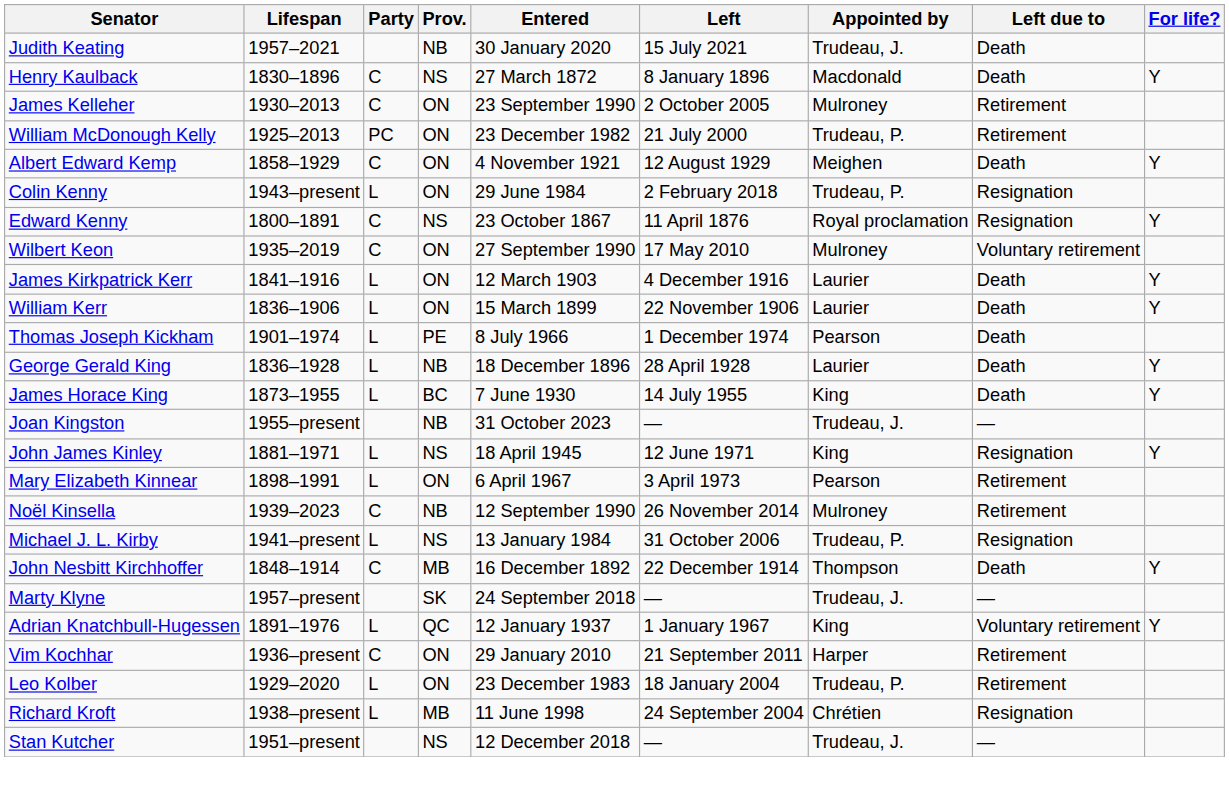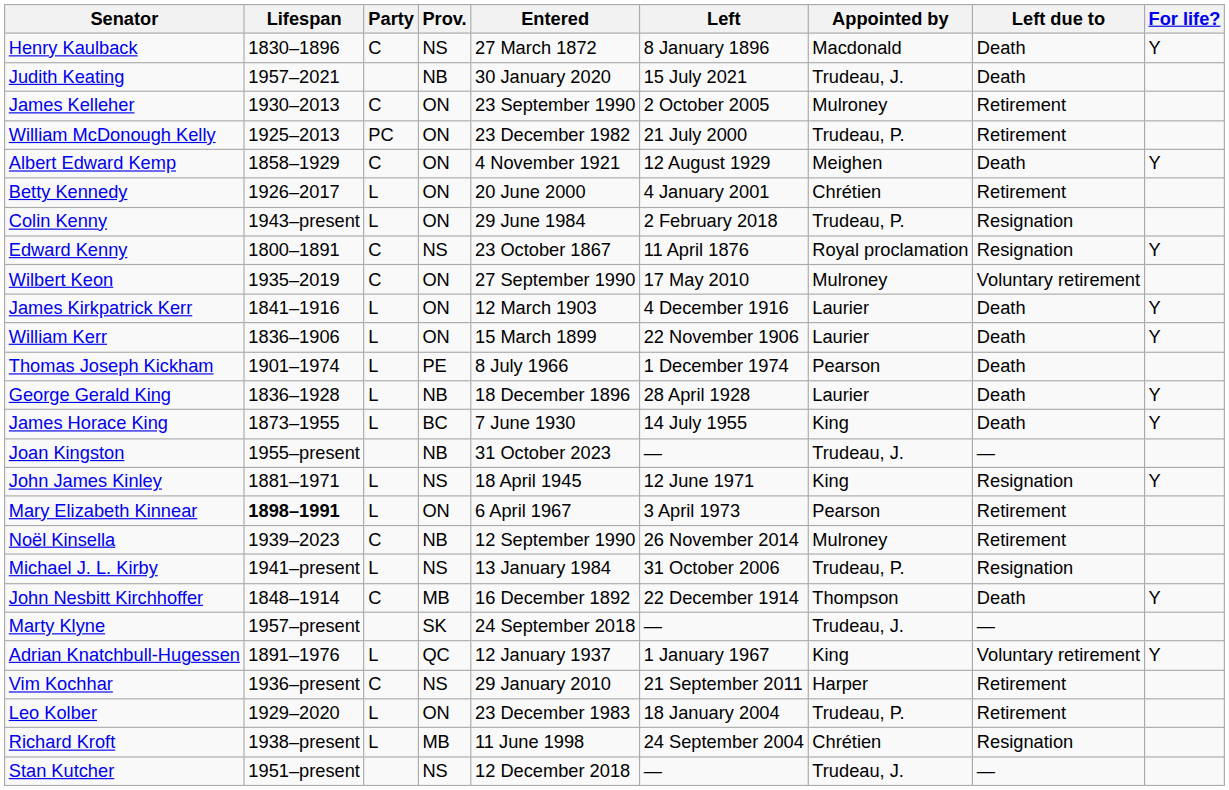 <table class="wikitable sortable">
 <tr>
 <th>Senator</th>
 <th>Lifespan</th>
 <th>Party</th>
 <th>Prov.</th>
 <th>Entered</th>
 <th>Left</th>
 <th>Appointed by</th>
 <th>Left due to</th>
 <th><a href='#'>For life?</a></th>
 </tr>
 <tr>
+<td><a href='#'>Henry Kaulback</a></td>
+<td>1830–1896</td>
+<td>C</td>
+<td>NS</td>
+<td>27 March 1872</td>
+<td>8 January 1896</td>
+<td>Macdonald</td>
+<td>Death</td>
+<td>Y</td>
+</tr>
+<tr>
 <td><a href='#'>Judith Keating</a></td>
 <td>1957–2021</td>
 <td></td>
 <td>NB</td>
 <td>30 January 2020</td>
 <td>15 July 2021</td>
 <td>Trudeau, J.</td>
 <td>Death</td>
 <td></td>
-</tr>
-<tr>
-<td><a href='#'>Henry Kaulback</a></td>
-<td>1830–1896</td>
-<td>C</td>
-<td>NS</td>
-<td>27 March 1872</td>
-<td>8 January 1896</td>
-<td>Macdonald</td>
-<td>Death</td>
-<td>Y</td>
 </tr>
 <tr>
 <td><a href='#'>James Kelleher</a></td>
 <td>1930–2013</td>
 <td>C</td>
 <td>ON</td>
 <td>23 September 1990</td>
 <td>2 October 2005</td>
 <td>Mulroney</td>
 <td>Retirement</td>
 <td></td>
 </tr>
 <tr>
 <td><a href='#'>William McDonough Kelly</a></td>
 <td>1925–2013</td>
 <td>PC</td>
 <td>ON</td>
 <td>23 December 1982</td>
 <td>21 July 2000</td>
 <td>Trudeau, P.</td>
 <td>Retirement</td>
 <td></td>
 </tr>
 <tr>
 <td><a href='#'>Albert Edward Kemp</a></td>
 <td>1858–1929</td>
 <td>C</td>
 <td>ON</td>
 <td>4 November 1921</td>
 <td>12 August 1929</td>
 <td>Meighen</td>
 <td>Death</td>
 <td>Y</td>
+</tr>
+<tr>
+<td><a href='#'>Betty Kennedy</a></td>
+<td>1926–2017</td>
+<td>L</td>
+<td>ON</td>
+<td>20 June 2000</td>
+<td>4 January 2001</td>
+<td>Chrétien</td>
+<td>Retirement</td>
+<td></td>
 </tr>
 <tr>
 <td><a href='#'>Colin Kenny</a></td>
 <td>1943–present</td>
 <td>L</td>
 <td>ON</td>
 <td>29 June 1984</td>
 <td>2 February 2018</td>
 <td>Trudeau, P.</td>
 <td>Resignation</td>
 <td></td>
 </tr>
 <tr>
 <td><a href='#'>Edward Kenny</a></td>
 <td>1800–1891</td>
 <td>C</td>
 <td>NS</td>
 <td>23 October 1867</td>
 <td>11 April 1876</td>
 <td>Royal proclamation</td>
 <td>Resignation</td>
 <td>Y</td>
 </tr>
 <tr>
 <td><a href='#'>Wilbert Keon</a></td>
 <td>1935–2019</td>
 <td>C</td>
 <td>ON</td>
 <td>27 September 1990</td>
 <td>17 May 2010</td>
 <td>Mulroney</td>
 <td>Voluntary retirement</td>
 <td></td>
 </tr>
 <tr>
 <td><a href='#'>James Kirkpatrick Kerr</a></td>
 <td>1841–1916</td>
 <td>L</td>
 <td>ON</td>
 <td>12 March 1903</td>
 <td>4 December 1916</td>
 <td>Laurier</td>
 <td>Death</td>
 <td>Y</td>
 </tr>
 <tr>
 <td><a href='#'>William Kerr</a></td>
 <td>1836–1906</td>
 <td>L</td>
 <td>ON</td>
 <td>15 March 1899</td>
 <td>22 November 1906</td>
 <td>Laurier</td>
 <td>Death</td>
 <td>Y</td>
 </tr>
 <tr>
 <td><a href='#'>Thomas Joseph Kickham</a></td>
 <td>1901–1974</td>
 <td>L</td>
 <td>PE</td>
 <td>8 July 1966</td>
 <td>1 December 1974</td>
 <td>Pearson</td>
 <td>Death</td>
 <td></td>
 </tr>
 <tr>
 <td><a href='#'>George Gerald King</a></td>
 <td>1836–1928</td>
 <td>L</td>
 <td>NB</td>
 <td>18 December 1896</td>
 <td>28 April 1928</td>
 <td>Laurier</td>
 <td>Death</td>
 <td>Y</td>
 </tr>
 <tr>
 <td><a href='#'>James Horace King</a></td>
 <td>1873–1955</td>
 <td>L</td>
 <td>BC</td>
 <td>7 June 1930</td>
 <td>14 July 1955</td>
 <td>King</td>
 <td>Death</td>
 <td>Y</td>
 </tr>
 <tr>
 <td><a href='#'>Joan Kingston</a></td>
 <td>1955–present</td>
 <td></td>
 <td>NB</td>
 <td>31 October 2023</td>
 <td>—</td>
 <td>Trudeau, J.</td>
 <td>—</td>
 <td></td>
 </tr>
 <tr>
 <td><a href='#'>John James Kinley</a></td>
 <td>1881–1971</td>
 <td>L</td>
 <td>NS</td>
 <td>18 April 1945</td>
 <td>12 June 1971</td>
 <td>King</td>
 <td>Resignation</td>
 <td>Y</td>
 </tr>
 <tr>
 <td><a href='#'>Mary Elizabeth Kinnear</a></td>
-<td>1898–1991</td>
+<td><strong>1898–1991</strong></td>
 <td>L</td>
 <td>ON</td>
 <td>6 April 1967</td>
 <td>3 April 1973</td>
 <td>Pearson</td>
 <td>Retirement</td>
 <td></td>
 </tr>
 <tr>
 <td><a href='#'>Noël Kinsella</a></td>
 <td>1939–2023</td>
 <td>C</td>
 <td>NB</td>
 <td>12 September 1990</td>
 <td>26 November 2014</td>
 <td>Mulroney</td>
 <td>Retirement</td>
 <td></td>
 </tr>
 <tr>
 <td><a href='#'>Michael J. L. Kirby</a></td>
 <td>1941–present</td>
 <td>L</td>
 <td>NS</td>
 <td>13 January 1984</td>
 <td>31 October 2006</td>
 <td>Trudeau, P.</td>
 <td>Resignation</td>
 <td></td>
 </tr>
 <tr>
 <td><a href='#'>John Nesbitt Kirchhoffer</a></td>
 <td>1848–1914</td>
 <td>C</td>
 <td>MB</td>
 <td>16 December 1892</td>
 <td>22 December 1914</td>
 <td>Thompson</td>
 <td>Death</td>
 <td>Y</td>
 </tr>
 <tr>
 <td><a href='#'>Marty Klyne</a></td>
 <td>1957–present</td>
 <td></td>
 <td>SK</td>
 <td>24 September 2018</td>
 <td>—</td>
 <td>Trudeau, J.</td>
 <td>—</td>
 </tr>
 <tr>
 <td><a href='#'>Adrian Knatchbull-Hugessen</a></td>
 <td>1891–1976</td>
 <td>L</td>
 <td>QC</td>
 <td>12 January 1937</td>
 <td>1 January 1967</td>
 <td>King</td>
 <td>Voluntary retirement</td>
 <td>Y</td>
 </tr>
 <tr>
 <td><a href='#'>Vim Kochhar</a></td>
 <td>1936–present</td>
 <td>C</td>
-<td>ON</td>
+<td>NS</td>
 <td>29 January 2010</td>
 <td>21 September 2011</td>
 <td>Harper</td>
 <td>Retirement</td>
 <td></td>
 </tr>
 <tr>
 <td><a href='#'>Leo Kolber</a></td>
 <td>1929–2020</td>
 <td>L</td>
 <td>ON</td>
 <td>23 December 1983</td>
 <td>18 January 2004</td>
 <td>Trudeau, P.</td>
 <td>Retirement</td>
 <td></td>
 </tr>
 <tr>
 <td><a href='#'>Richard Kroft</a></td>
 <td>1938–present</td>
 <td>L</td>
 <td>MB</td>
 <td>11 June 1998</td>
 <td>24 September 2004</td>
 <td>Chrétien</td>
 <td>Resignation</td>
 <td></td>
 </tr>
 <tr>
 <td><a href='#'>Stan Kutcher</a></td>
 <td>1951–present</td>
 <td></td>
 <td>NS</td>
 <td>12 December 2018</td>
 <td>—</td>
 <td>Trudeau, J.</td>
 <td>—</td>
 <td></td>
 </tr>
 </table>
